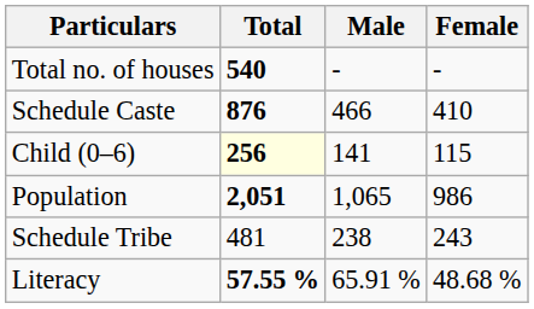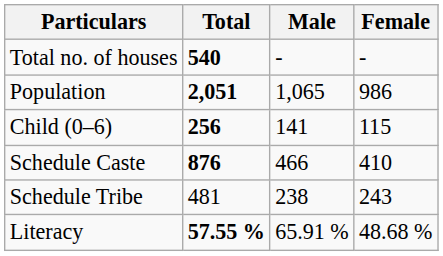 <table class="wikitable">
 <tr>
 <th>Particulars</th>
 <th>Total</th>
 <th>Male</th>
 <th>Female</th>
 </tr>
 <tr>
 <td>Total no. of houses</td>
 <td><strong>540</strong></td>
 <td>-</td>
 <td>-</td>
 </tr>
 <tr>
+<td>Population</td>
+<td><strong>2,051</strong></td>
+<td>1,065</td>
+<td>986</td>
+</tr>
+<tr>
+<td>Child (0–6)</td>
+<td><strong>256</strong></td>
+<td>141</td>
+<td>115</td>
+</tr>
+<tr>
 <td>Schedule Caste</td>
 <td><strong>876</strong></td>
 <td>466</td>
 <td>410</td>
-</tr>
-<tr>
-<td>Child (0–6)</td>
-<td style="background: lightyellow;"><strong>256</strong></td>
-<td>141</td>
-<td>115</td>
-</tr>
-<tr>
-<td>Population</td>
-<td><strong>2,051</strong></td>
-<td>1,065</td>
-<td>986</td>
 </tr>
 <tr>
 <td>Schedule Tribe</td>
 <td>481</td>
 <td>238</td>
 <td>243</td>
 </tr>
 <tr>
 <td>Literacy</td>
 <td><strong>57.55 %</strong></td>
 <td>65.91 %</td>
 <td>48.68 %</td>
 </tr>
 </table>
